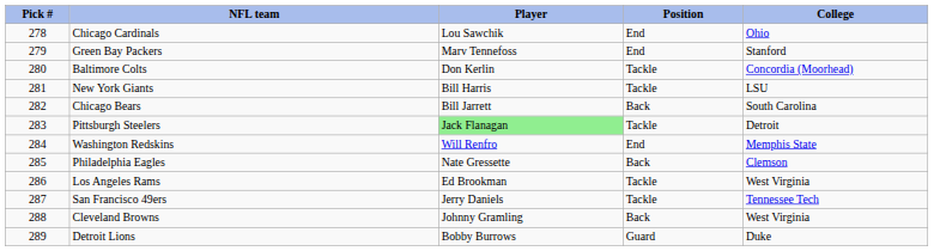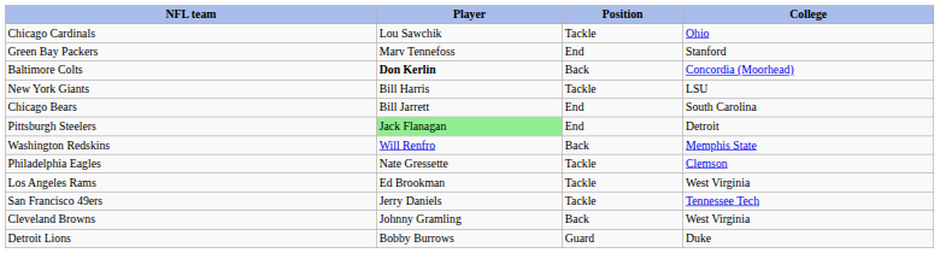 <table class="wikitable sortable sortable" style="width: 100%">
 <tr>
-<th style="background:#a8bdec; width:7%;">Pick #</th>
 <th style="width:40%; background:#a8bdec;">NFL team</th>
 <th style="width:20%; background:#a8bdec;">Player</th>
 <th style="width:13%; background:#a8bdec;">Position</th>
 <th style="background:#A8BDEC;">College</th>
 </tr>
 <tr>
-<td align=center>278</td>
 <td>Chicago Cardinals</td>
 <td>Lou Sawchik</td>
-<td>End</td>
+<td>Tackle</td>
 <td><a href='#'>Ohio</a></td>
 </tr>
 <tr>
-<td align=center>279</td>
 <td>Green Bay Packers</td>
 <td>Marv Tennefoss</td>
 <td>End</td>
 <td>Stanford</td>
 </tr>
 <tr>
-<td align=center>280</td>
 <td>Baltimore Colts</td>
-<td>Don Kerlin</td>
-<td>Tackle</td>
+<td><strong>Don Kerlin</strong></td>
+<td>Back</td>
 <td><a href='#'>Concordia (Moorhead)</a></td>
 </tr>
 <tr>
-<td align=center>281</td>
 <td>New York Giants</td>
 <td>Bill Harris</td>
 <td>Tackle</td>
 <td>LSU</td>
 </tr>
 <tr>
-<td align=center>282</td>
 <td>Chicago Bears</td>
 <td>Bill Jarrett</td>
-<td>Back</td>
+<td>End</td>
 <td>South Carolina</td>
 </tr>
 <tr>
-<td align=center>283</td>
 <td>Pittsburgh Steelers</td>
 <td style="background: lightgreen;">Jack Flanagan</td>
-<td>Tackle</td>
+<td>End</td>
 <td>Detroit</td>
 </tr>
 <tr>
-<td align=center>284</td>
 <td>Washington Redskins</td>
 <td><a href='#'>Will Renfro</a></td>
-<td>End</td>
+<td>Back</td>
 <td><a href='#'>Memphis State</a></td>
 </tr>
 <tr>
-<td align=center>285</td>
 <td>Philadelphia Eagles</td>
 <td>Nate Gressette</td>
-<td>Back</td>
+<td>Tackle</td>
 <td><a href='#'>Clemson</a></td>
 </tr>
 <tr>
-<td align=center>286</td>
 <td>Los Angeles Rams</td>
 <td>Ed Brookman</td>
 <td>Tackle</td>
 <td>West Virginia</td>
 </tr>
 <tr>
-<td align=center>287</td>
 <td>San Francisco 49ers</td>
 <td>Jerry Daniels</td>
 <td>Tackle</td>
 <td><a href='#'>Tennessee Tech</a></td>
 </tr>
 <tr>
-<td align=center>288</td>
 <td>Cleveland Browns</td>
 <td>Johnny Gramling</td>
 <td>Back</td>
 <td>West Virginia</td>
 </tr>
 <tr>
-<td align=center>289</td>
 <td>Detroit Lions</td>
 <td>Bobby Burrows</td>
 <td>Guard</td>
 <td>Duke</td>
 </tr>
 </table>
